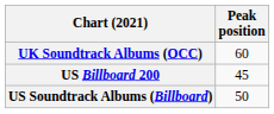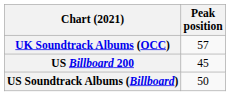 <table class="wikitable plainrowheaders" style="text-align:center">
 <tr>
 <th scope="col">Chart (2021)</th>
 <th scope="col">Peak<br>position</th>
 </tr>
 <tr>
 <th scope="row"><a href='#'>UK Soundtrack Albums</a> (<a href='#'>OCC</a>)</th>
-<td>60</td>
+<td>57</td>
 </tr>
 <tr>
 <th scope="row">US <a href='#'><em>Billboard</em> 200</a></th>
 <td>45</td>
 </tr>
 <tr>
 <th scope="row">US Soundtrack Albums (<a href='#'><em>Billboard</em></a>)</th>
 <td>50</td>
 </tr>
 </table>
